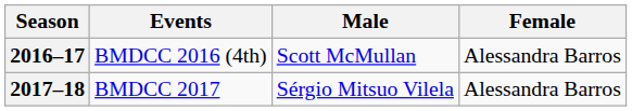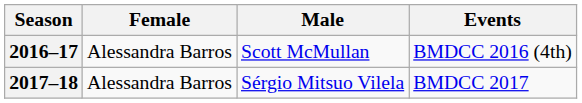 <table class="wikitable">
 <tr>
 <th scope="col">Season</th>
+<th scope="col">Female</th>
+<th scope="col">Male</th>
 <th scope="col">Events</th>
-<th scope="col">Male</th>
-<th scope="col">Female</th>
 </tr>
 <tr>
 <th scope="row">2016–17</th>
+<td>Alessandra Barros</td>
+<td><a href='#'>Scott McMullan</a></td>
 <td><a href='#'>BMDCC 2016</a> (4th)</td>
-<td><a href='#'>Scott McMullan</a></td>
-<td>Alessandra Barros</td>
 </tr>
 <tr>
 <th scope="row">2017–18</th>
+<td>Alessandra Barros</td>
+<td><a href='#'>Sérgio Mitsuo Vilela</a></td>
 <td><a href='#'>BMDCC 2017</a> </td>
-<td><a href='#'>Sérgio Mitsuo Vilela</a></td>
-<td>Alessandra Barros</td>
 </tr>
 </table>
